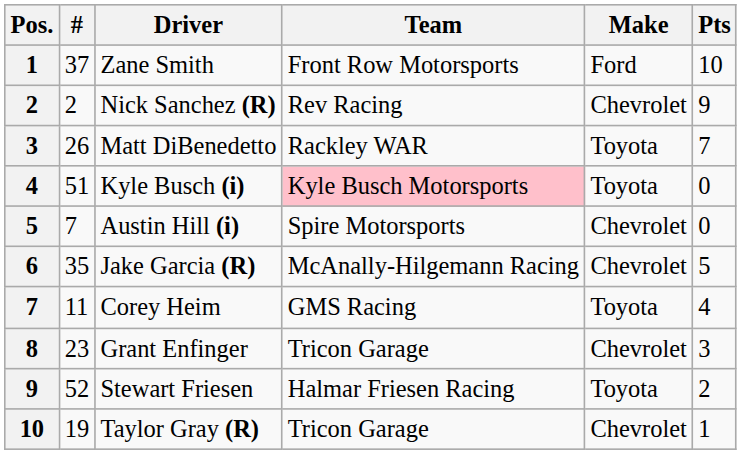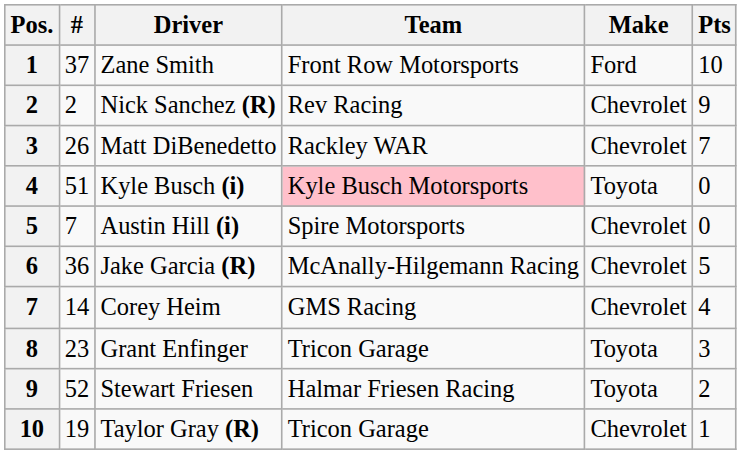 <table class="wikitable" style="font-size:95%">
 <tr>
 <th>Pos.</th>
 <th>#</th>
 <th>Driver</th>
 <th>Team</th>
 <th>Make</th>
 <th>Pts</th>
 </tr>
 <tr>
 <th>1</th>
 <td>37</td>
 <td>Zane Smith</td>
 <td>Front Row Motorsports</td>
 <td>Ford</td>
 <td>10</td>
 </tr>
 <tr>
 <th>2</th>
 <td>2</td>
 <td>Nick Sanchez <strong>(R)</strong></td>
 <td>Rev Racing</td>
 <td>Chevrolet</td>
 <td>9</td>
 </tr>
 <tr>
 <th>3</th>
 <td>26</td>
 <td>Matt DiBenedetto</td>
 <td>Rackley WAR</td>
-<td>Toyota</td>
+<td>Chevrolet</td>
 <td>7</td>
 </tr>
 <tr>
 <th>4</th>
 <td>51</td>
 <td>Kyle Busch <strong>(i)</strong></td>
 <td style="background: pink;">Kyle Busch Motorsports</td>
 <td>Toyota</td>
 <td>0</td>
 </tr>
 <tr>
 <th>5</th>
 <td>7</td>
 <td>Austin Hill <strong>(i)</strong></td>
 <td>Spire Motorsports</td>
 <td>Chevrolet</td>
 <td>0</td>
 </tr>
 <tr>
 <th>6</th>
-<td>35</td>
+<td>36</td>
 <td>Jake Garcia <strong>(R)</strong></td>
 <td>McAnally-Hilgemann Racing</td>
 <td>Chevrolet</td>
 <td>5</td>
 </tr>
 <tr>
 <th>7</th>
-<td>11</td>
+<td>14</td>
 <td>Corey Heim</td>
 <td>GMS Racing</td>
-<td>Toyota</td>
+<td>Chevrolet</td>
 <td>4</td>
 </tr>
 <tr>
 <th>8</th>
 <td>23</td>
 <td>Grant Enfinger</td>
 <td>Tricon Garage</td>
-<td>Chevrolet</td>
+<td>Toyota</td>
 <td>3</td>
 </tr>
 <tr>
 <th>9</th>
 <td>52</td>
 <td>Stewart Friesen</td>
 <td>Halmar Friesen Racing</td>
 <td>Toyota</td>
 <td>2</td>
 </tr>
 <tr>
 <th>10</th>
 <td>19</td>
 <td>Taylor Gray <strong>(R)</strong></td>
 <td>Tricon Garage</td>
 <td>Chevrolet</td>
 <td>1</td>
 </tr>
 </table>
